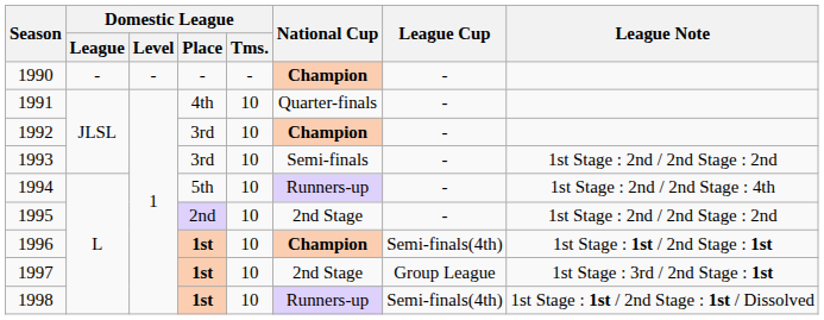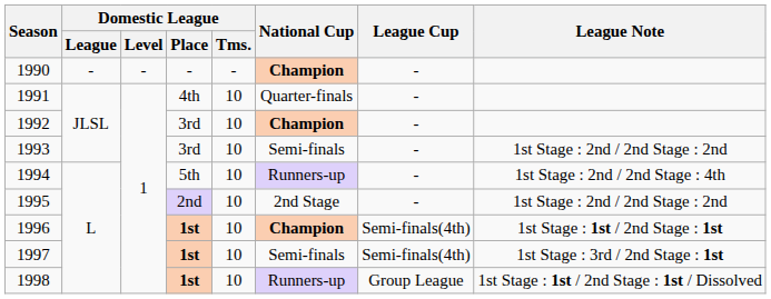 <table class="wikitable" style="text-align:center;">
 <tr style="background:#f0f6fa;">
 <th rowspan="2"><strong>Season</strong></th>
 <th colspan="4"><strong>Domestic League</strong></th>
 <th rowspan="2"><strong>National Cup</strong></th>
 <th rowspan="2"><strong>League Cup</strong></th>
 <th rowspan="2"><strong>League Note</strong></th>
 </tr>
 <tr>
 <th>League</th>
 <th>Level</th>
 <th>Place</th>
 <th>Tms.</th>
 </tr>
 <tr>
 <td>1990</td>
 <td>-</td>
 <td>-</td>
 <td>-</td>
 <td>-</td>
 <td style="background-color:#FBCEB1"><strong>Champion</strong></td>
 <td>-</td>
 <td></td>
 </tr>
 <tr>
 <td>1991</td>
 <td rowspan="3">JLSL</td>
 <td rowspan="8">1</td>
 <td>4th</td>
 <td>10</td>
 <td>Quarter-finals</td>
 <td>-</td>
 <td></td>
 </tr>
 <tr>
 <td>1992</td>
 <td>3rd</td>
 <td>10</td>
 <td style="background-color:#FBCEB1"><strong>Champion</strong></td>
 <td>-</td>
 <td></td>
 </tr>
 <tr>
 <td>1993</td>
 <td>3rd</td>
 <td>10</td>
 <td>Semi-finals</td>
 <td>-</td>
 <td>1st Stage : 2nd / 2nd Stage : 2nd</td>
 </tr>
 <tr>
 <td>1994</td>
 <td rowspan="5">L</td>
 <td>5th</td>
 <td>10</td>
 <td style="background-color:#DED1FB">Runners-up</td>
 <td>-</td>
 <td>1st Stage : 2nd / 2nd Stage : 4th</td>
 </tr>
 <tr>
 <td>1995</td>
 <td style="background-color:#DED1FB">2nd</td>
 <td>10</td>
 <td>2nd Stage</td>
 <td>-</td>
 <td>1st Stage : 2nd / 2nd Stage : 2nd</td>
 </tr>
 <tr>
 <td>1996</td>
 <td style="background-color:#FBCEB1"><strong>1st</strong></td>
 <td>10</td>
 <td style="background-color:#FBCEB1"><strong>Champion</strong></td>
 <td>Semi-finals(4th)</td>
 <td>1st Stage : <strong>1st</strong> / 2nd Stage : <strong>1st</strong></td>
 </tr>
 <tr>
 <td>1997</td>
 <td style="background-color:#FBCEB1"><strong>1st</strong></td>
 <td>10</td>
-<td>2nd Stage</td>
-<td>Group League</td>
+<td>Semi-finals</td>
+<td>Semi-finals(4th)</td>
 <td>1st Stage : 3rd / 2nd Stage : <strong>1st</strong></td>
 </tr>
 <tr>
 <td>1998</td>
 <td style="background-color:#FBCEB1"><strong>1st</strong></td>
 <td>10</td>
 <td style="background-color:#DED1FB">Runners-up</td>
-<td>Semi-finals(4th)</td>
+<td>Group League</td>
 <td>1st Stage : <strong>1st</strong> / 2nd Stage : <strong>1st</strong> / Dissolved</td>
 </tr>
 </table>
